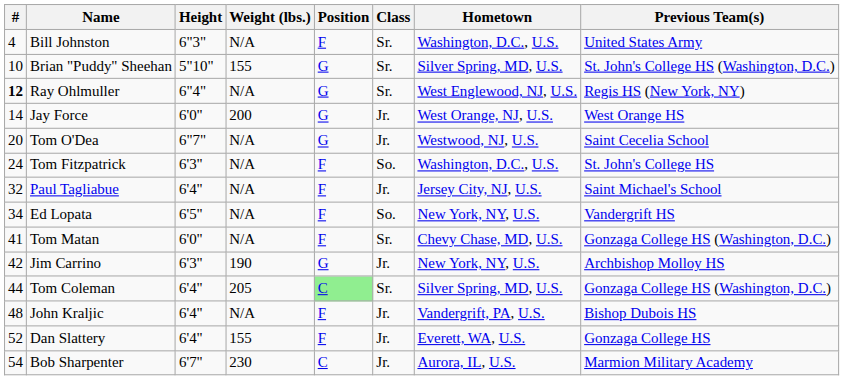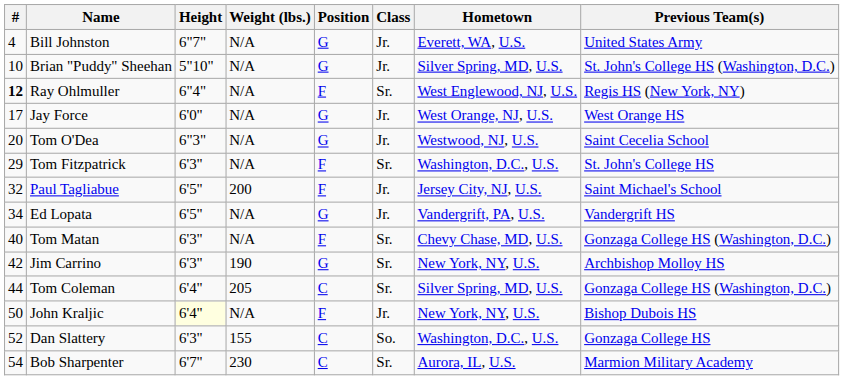 <table class="wikitable" style="font-size: 90%">
 <tr>
 <th>#</th>
 <th>Name</th>
 <th>Height</th>
 <th>Weight (lbs.)</th>
 <th>Position</th>
 <th>Class</th>
 <th>Hometown</th>
 <th>Previous Team(s)</th>
 </tr>
 <tr>
 <td>4</td>
 <td>Bill Johnston</td>
-<td>6"3"</td>
+<td>6"7"</td>
 <td>N/A</td>
-<td><a href='#'>F</a></td>
-<td>Sr.</td>
-<td><a href='#'>Washington, D.C.</a>, <a href='#'>U.S.</a></td>
+<td><a href='#'>G</a></td>
+<td>Jr.</td>
+<td><a href='#'>Everett, WA</a>, <a href='#'>U.S.</a></td>
 <td><a href='#'>United States Army</a></td>
 </tr>
 <tr>
 <td>10</td>
 <td>Brian "Puddy" Sheehan</td>
 <td>5"10"</td>
-<td>155</td>
+<td>N/A</td>
 <td><a href='#'>G</a></td>
-<td>Sr.</td>
+<td>Jr.</td>
 <td><a href='#'>Silver Spring, MD</a>, <a href='#'>U.S.</a></td>
 <td><a href='#'>St. John's College HS</a> (<a href='#'>Washington, D.C.</a>)</td>
 </tr>
 <tr>
 <td><strong>12</strong></td>
 <td>Ray Ohlmuller</td>
 <td>6"4"</td>
 <td>N/A</td>
-<td><a href='#'>G</a></td>
+<td><a href='#'>F</a></td>
 <td>Sr.</td>
 <td><a href='#'>West Englewood, NJ</a>, <a href='#'>U.S.</a></td>
 <td><a href='#'>Regis HS</a> (<a href='#'>New York, NY</a>)</td>
 </tr>
 <tr>
-<td>14</td>
+<td>17</td>
 <td>Jay Force</td>
 <td>6'0"</td>
-<td>200</td>
+<td>N/A</td>
 <td><a href='#'>G</a></td>
 <td>Jr.</td>
 <td><a href='#'>West Orange, NJ</a>, <a href='#'>U.S.</a></td>
 <td><a href='#'>West Orange HS</a></td>
 </tr>
 <tr>
 <td>20</td>
 <td>Tom O'Dea</td>
-<td>6"7"</td>
+<td>6"3"</td>
 <td>N/A</td>
 <td><a href='#'>G</a></td>
 <td>Jr.</td>
 <td><a href='#'>Westwood, NJ</a>, <a href='#'>U.S.</a></td>
 <td><a href='#'>Saint Cecelia School</a></td>
 </tr>
 <tr>
-<td>24</td>
+<td>29</td>
 <td>Tom Fitzpatrick</td>
 <td>6'3"</td>
 <td>N/A</td>
 <td><a href='#'>F</a></td>
-<td>So.</td>
+<td>Sr.</td>
 <td><a href='#'>Washington, D.C.</a>, <a href='#'>U.S.</a></td>
 <td><a href='#'>St. John's College HS</a></td>
 </tr>
 <tr>
 <td>32</td>
 <td><a href='#'>Paul Tagliabue</a></td>
-<td>6'4"</td>
-<td>N/A</td>
+<td>6'5"</td>
+<td>200</td>
 <td><a href='#'>F</a></td>
 <td>Jr.</td>
 <td><a href='#'>Jersey City, NJ</a>, <a href='#'>U.S.</a></td>
 <td><a href='#'>Saint Michael's School</a></td>
 </tr>
 <tr>
 <td>34</td>
 <td>Ed Lopata</td>
 <td>6'5"</td>
 <td>N/A</td>
-<td><a href='#'>F</a></td>
-<td>So.</td>
-<td><a href='#'>New York, NY</a>, <a href='#'>U.S.</a></td>
+<td><a href='#'>G</a></td>
+<td>Jr.</td>
+<td><a href='#'>Vandergrift, PA</a>, <a href='#'>U.S.</a></td>
 <td><a href='#'>Vandergrift HS</a></td>
 </tr>
 <tr>
-<td>41</td>
+<td>40</td>
 <td>Tom Matan</td>
-<td>6'0"</td>
+<td>6'3"</td>
 <td>N/A</td>
 <td><a href='#'>F</a></td>
 <td>Sr.</td>
 <td><a href='#'>Chevy Chase, MD</a>, <a href='#'>U.S.</a></td>
 <td><a href='#'>Gonzaga College HS</a> (<a href='#'>Washington, D.C.</a>)</td>
 </tr>
 <tr>
 <td>42</td>
 <td>Jim Carrino</td>
 <td>6'3"</td>
 <td>190</td>
 <td><a href='#'>G</a></td>
-<td>Jr.</td>
+<td>Sr.</td>
 <td><a href='#'>New York, NY</a>, <a href='#'>U.S.</a></td>
 <td><a href='#'>Archbishop Molloy HS</a></td>
 </tr>
 <tr>
 <td>44</td>
 <td>Tom Coleman</td>
 <td>6'4"</td>
 <td>205</td>
-<td style="background: lightgreen;"><a href='#'>C</a></td>
+<td><a href='#'>C</a></td>
 <td>Sr.</td>
 <td><a href='#'>Silver Spring, MD</a>, <a href='#'>U.S.</a></td>
 <td><a href='#'>Gonzaga College HS</a> (<a href='#'>Washington, D.C.</a>)</td>
 </tr>
 <tr>
-<td>48</td>
+<td>50</td>
 <td>John Kraljic</td>
-<td>6'4"</td>
+<td style="background: lightyellow;">6'4"</td>
 <td>N/A</td>
 <td><a href='#'>F</a></td>
 <td>Jr.</td>
-<td><a href='#'>Vandergrift, PA</a>, <a href='#'>U.S.</a></td>
+<td><a href='#'>New York, NY</a>, <a href='#'>U.S.</a></td>
 <td><a href='#'>Bishop Dubois HS</a></td>
 </tr>
 <tr>
 <td>52</td>
 <td>Dan Slattery</td>
-<td>6'4"</td>
+<td>6'3"</td>
 <td>155</td>
-<td><a href='#'>F</a></td>
-<td>Jr.</td>
-<td><a href='#'>Everett, WA</a>, <a href='#'>U.S.</a></td>
+<td><a href='#'>C</a></td>
+<td>So.</td>
+<td><a href='#'>Washington, D.C.</a>, <a href='#'>U.S.</a></td>
 <td><a href='#'>Gonzaga College HS</a></td>
 </tr>
 <tr>
 <td>54</td>
 <td>Bob Sharpenter</td>
 <td>6'7"</td>
 <td>230</td>
 <td><a href='#'>C</a></td>
-<td>Jr.</td>
+<td>Sr.</td>
 <td><a href='#'>Aurora, IL</a>, <a href='#'>U.S.</a></td>
 <td><a href='#'>Marmion Military Academy</a></td>
 </tr>
 </table>
